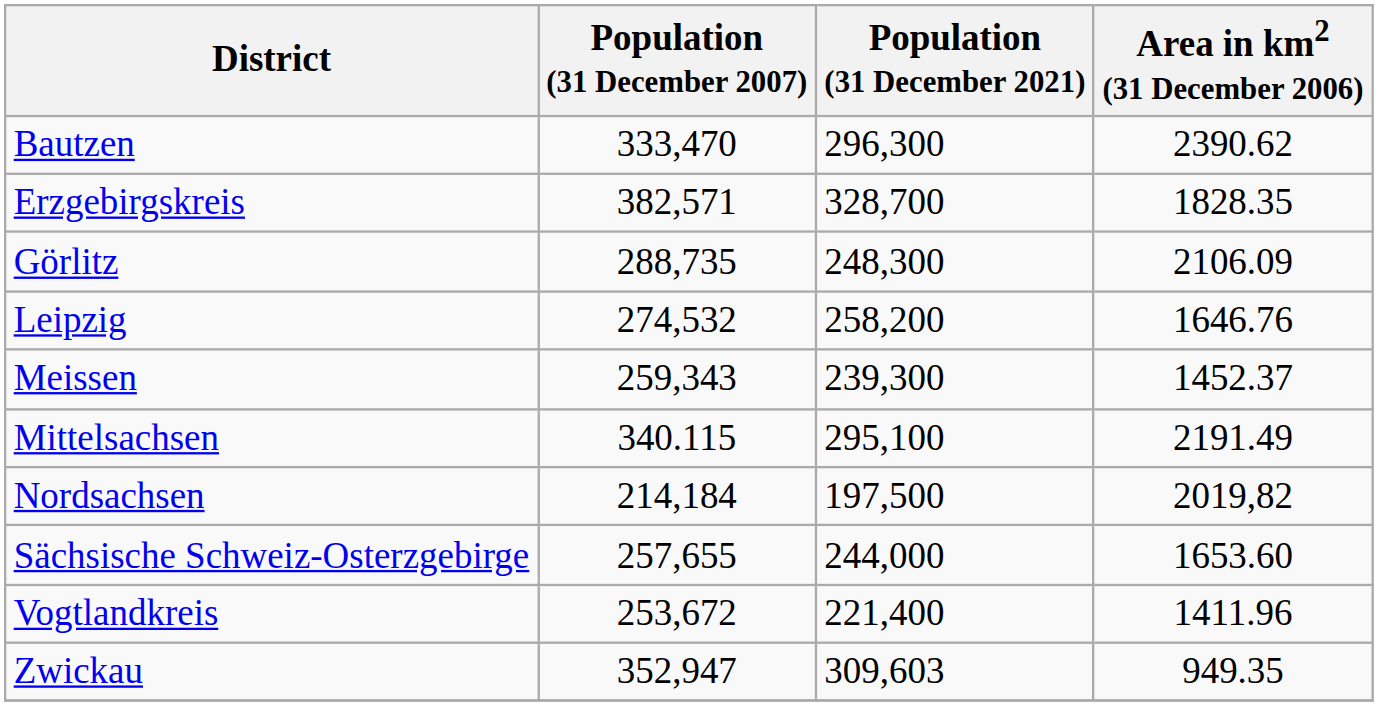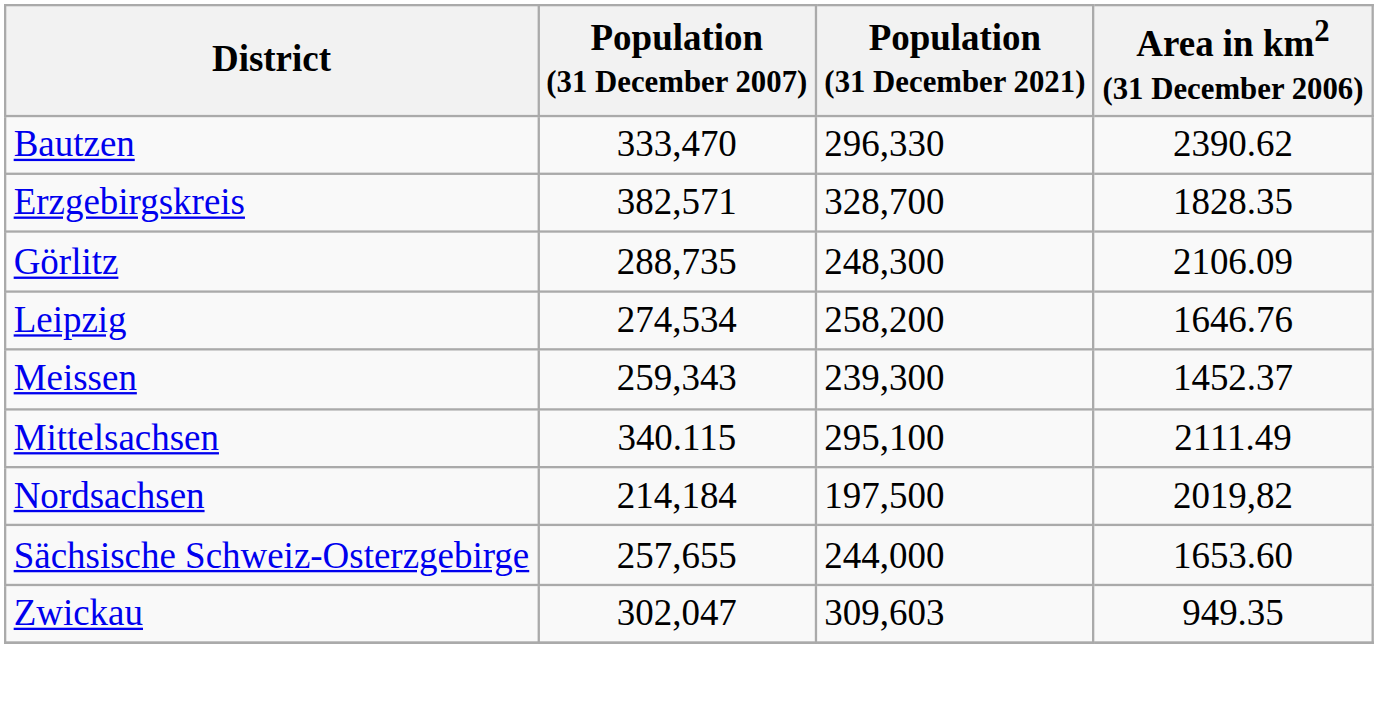 <table class="wikitable sortable">
 <tr>
 <th>District</th>
 <th>Population<br><small>(31 December 2007)</small></th>
 <th>Population<br><small>(31 December 2021) </small></th>
 <th>Area in km<sup>2</sup><br><small>(31 December 2006)</small></th>
 </tr>
 <tr>
 <td><a href='#'>Bautzen</a></td>
 <td align="center">333,470</td>
-<td>296,300</td>
+<td>296,330</td>
 <td align="center">2390.62</td>
 </tr>
 <tr>
 <td><a href='#'>Erzgebirgskreis</a></td>
 <td align="center">382,571</td>
 <td>328,700</td>
 <td align="center">1828.35</td>
 </tr>
 <tr>
 <td><a href='#'>Görlitz</a></td>
 <td align="center">288,735</td>
 <td>248,300</td>
 <td align="center">2106.09</td>
 </tr>
 <tr>
 <td><a href='#'>Leipzig</a></td>
-<td align="center">274,532</td>
+<td align="center">274,534</td>
 <td>258,200</td>
 <td align="center">1646.76</td>
 </tr>
 <tr>
 <td><a href='#'>Meissen</a></td>
 <td align="center">259,343</td>
 <td>239,300</td>
 <td align="center">1452.37</td>
 </tr>
 <tr>
 <td><a href='#'>Mittelsachsen</a></td>
 <td align="center">340.115</td>
 <td>295,100</td>
-<td align="center">2191.49</td>
+<td align="center">2111.49</td>
 </tr>
 <tr>
 <td><a href='#'>Nordsachsen</a></td>
 <td align="center">214,184</td>
 <td>197,500</td>
 <td align="center">2019,82</td>
 </tr>
 <tr>
 <td><a href='#'>Sächsische Schweiz-Osterzgebirge</a></td>
 <td align="center">257,655</td>
 <td>244,000</td>
 <td align="center">1653.60</td>
 </tr>
 <tr>
-<td><a href='#'>Vogtlandkreis</a></td>
-<td align="center">253,672</td>
-<td>221,400</td>
-<td align="center">1411.96</td>
-</tr>
-<tr>
 <td><a href='#'>Zwickau</a></td>
-<td align="center">352,947</td>
+<td align="center">302,047</td>
 <td>309,603</td>
 <td align="center">949.35</td>
 </tr>
 <tr>
 </tr>
 </table>
